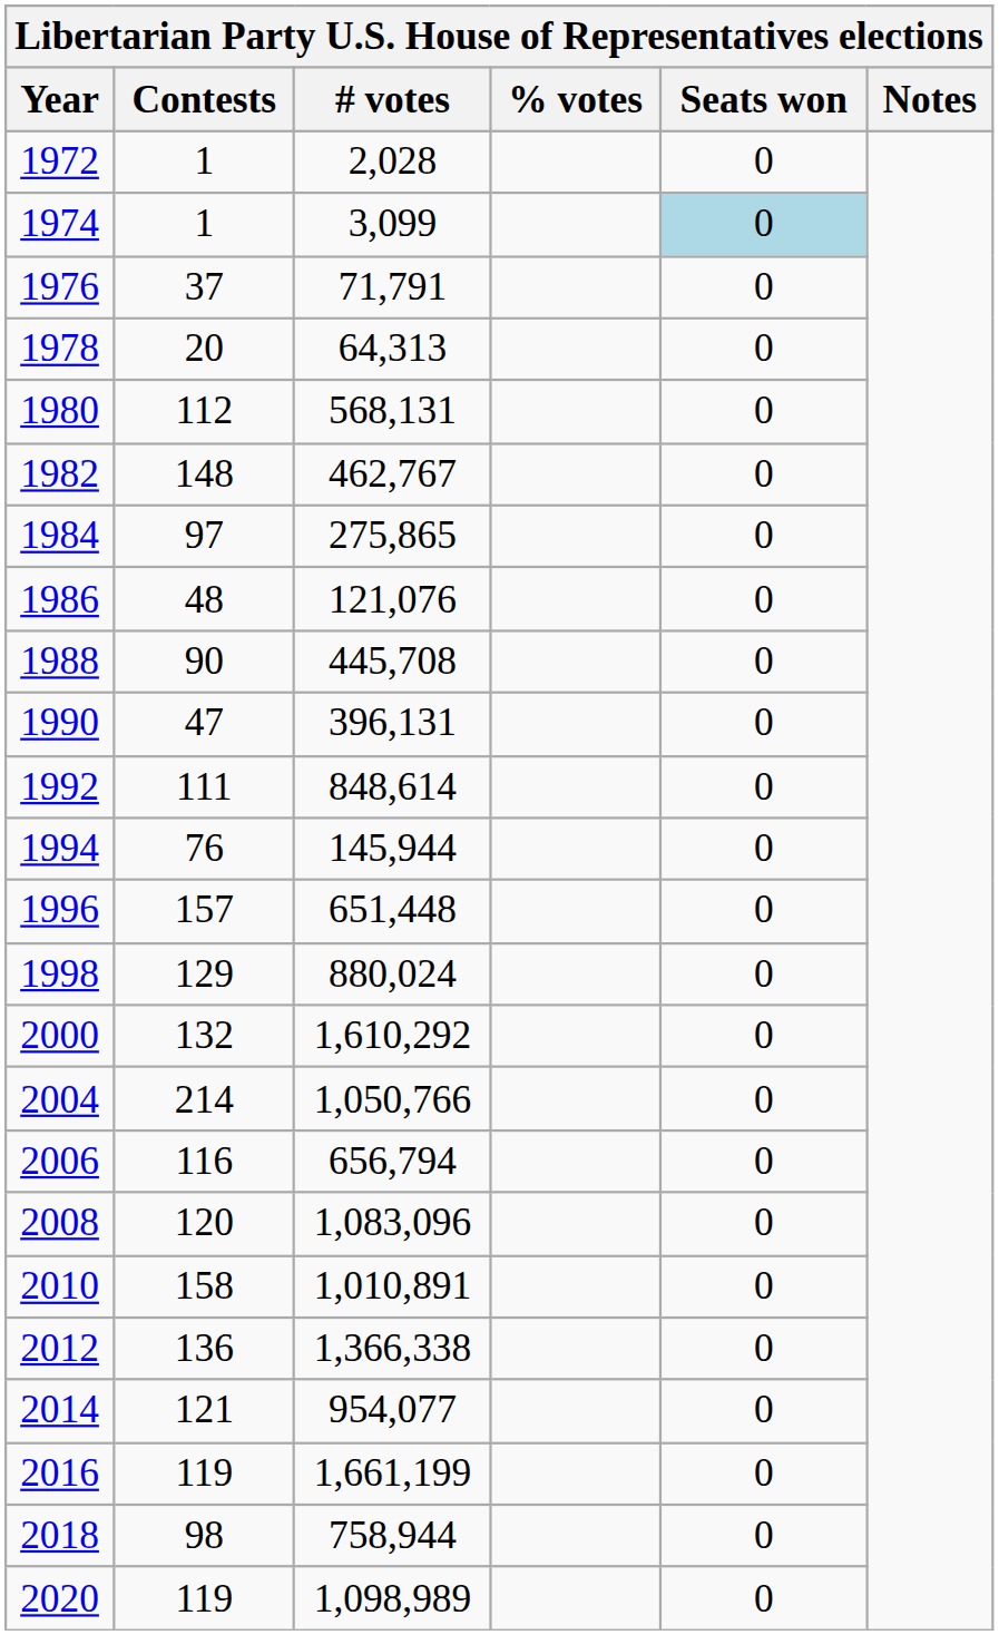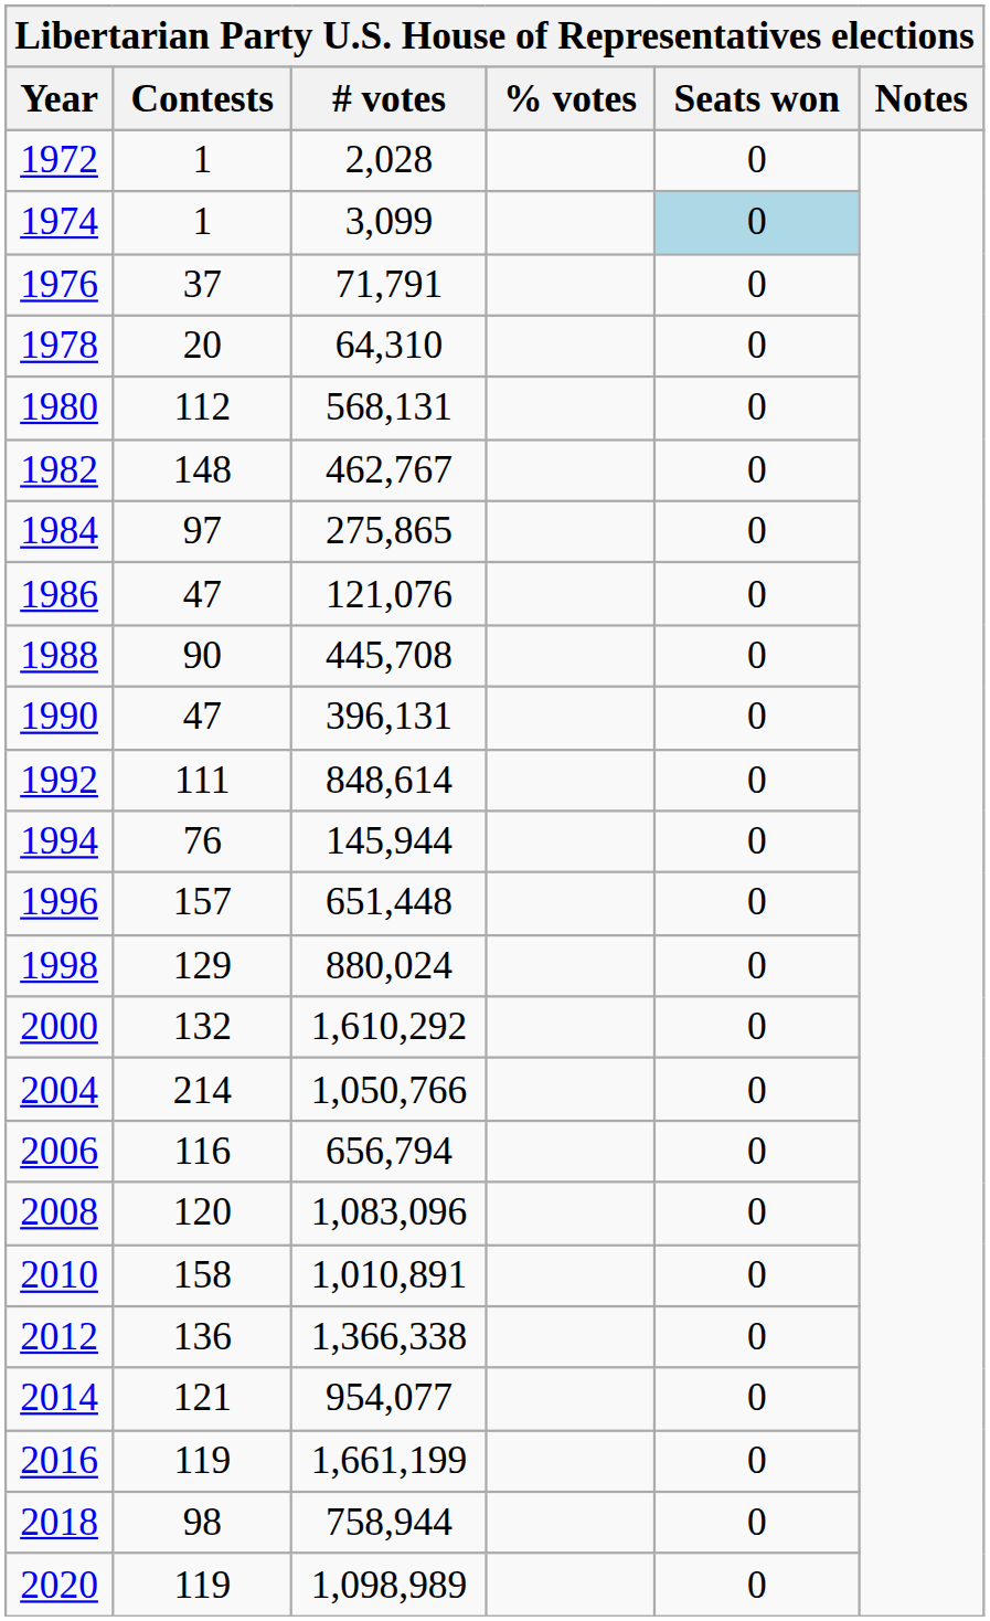 <table class=wikitable style="text-align:center;">
 <tr style="background:lightgrey;">
 <th colspan="9">Libertarian Party U.S. House of Representatives elections</th>
 </tr>
 <tr style="background:lightgrey;">
 <th>Year</th>
 <th>Contests</th>
 <th># votes</th>
 <th>% votes</th>
 <th>Seats won</th>
 <th>Notes</th>
 </tr>
 <tr>
 <td><a href='#'>1972</a></td>
 <td>1</td>
 <td>2,028</td>
 <td></td>
 <td>0</td>
 <td rowspan="24"></td>
 </tr>
 <tr>
 <td><a href='#'>1974</a></td>
 <td>1</td>
 <td>3,099</td>
 <td></td>
 <td style="background: lightblue;">0</td>
 </tr>
 <tr>
 <td><a href='#'>1976</a></td>
 <td>37</td>
 <td>71,791</td>
 <td></td>
 <td>0</td>
 </tr>
 <tr>
 <td><a href='#'>1978</a></td>
 <td>20</td>
-<td>64,313</td>
+<td>64,310</td>
 <td></td>
 <td>0</td>
 </tr>
 <tr>
 <td><a href='#'>1980</a></td>
 <td>112</td>
 <td>568,131</td>
 <td></td>
 <td>0</td>
 </tr>
 <tr>
 <td><a href='#'>1982</a></td>
 <td>148</td>
 <td>462,767</td>
 <td></td>
 <td>0</td>
 </tr>
 <tr>
 <td><a href='#'>1984</a></td>
 <td>97</td>
 <td>275,865</td>
 <td></td>
 <td>0</td>
 </tr>
 <tr>
 <td><a href='#'>1986</a></td>
-<td>48</td>
+<td>47</td>
 <td>121,076</td>
 <td></td>
 <td>0</td>
 </tr>
 <tr>
 <td><a href='#'>1988</a></td>
 <td>90</td>
 <td>445,708</td>
 <td></td>
 <td>0</td>
 </tr>
 <tr>
 <td><a href='#'>1990</a></td>
 <td>47</td>
 <td>396,131</td>
 <td></td>
 <td>0</td>
 </tr>
 <tr>
 <td><a href='#'>1992</a></td>
 <td>111</td>
 <td>848,614</td>
 <td></td>
 <td>0</td>
 </tr>
 <tr>
 <td><a href='#'>1994</a></td>
 <td>76</td>
 <td>145,944</td>
 <td></td>
 <td>0</td>
 </tr>
 <tr>
 <td><a href='#'>1996</a></td>
 <td>157</td>
 <td>651,448</td>
 <td></td>
 <td>0</td>
 </tr>
 <tr>
 <td><a href='#'>1998</a></td>
 <td>129</td>
 <td>880,024</td>
 <td></td>
 <td>0</td>
 </tr>
 <tr>
 <td><a href='#'>2000</a></td>
 <td>132</td>
 <td>1,610,292</td>
 <td></td>
 <td>0</td>
 </tr>
 <tr>
 <td><a href='#'>2004</a></td>
 <td>214</td>
 <td>1,050,766</td>
 <td></td>
 <td>0</td>
 </tr>
 <tr>
 <td><a href='#'>2006</a></td>
 <td>116</td>
 <td>656,794</td>
 <td></td>
 <td>0</td>
 </tr>
 <tr>
 <td><a href='#'>2008</a></td>
 <td>120</td>
 <td>1,083,096</td>
 <td></td>
 <td>0</td>
 </tr>
 <tr>
 <td><a href='#'>2010</a></td>
 <td>158</td>
 <td>1,010,891</td>
 <td></td>
 <td>0</td>
 </tr>
 <tr>
 <td><a href='#'>2012</a></td>
 <td>136</td>
 <td>1,366,338</td>
 <td></td>
 <td>0</td>
 </tr>
 <tr>
 <td><a href='#'>2014</a></td>
 <td>121</td>
 <td>954,077</td>
 <td></td>
 <td>0</td>
 </tr>
 <tr>
 <td><a href='#'>2016</a></td>
 <td>119</td>
 <td>1,661,199</td>
 <td></td>
 <td>0</td>
 </tr>
 <tr>
 <td><a href='#'>2018</a></td>
 <td>98</td>
 <td>758,944</td>
 <td></td>
 <td>0</td>
 </tr>
 <tr>
 <td><a href='#'>2020</a></td>
 <td>119</td>
 <td>1,098,989</td>
 <td></td>
 <td>0</td>
 </tr>
 </table>
